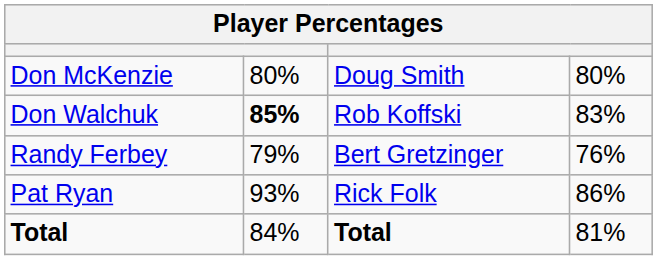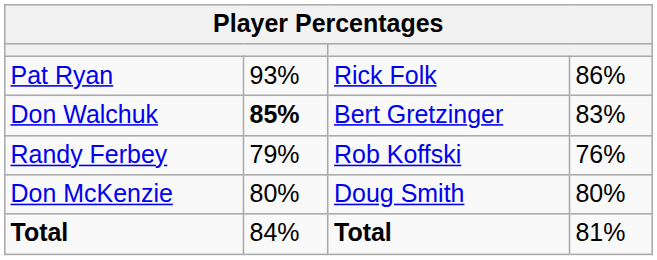 <table class="wikitable">
 <tr>
 <th colspan=4 width=400>Player Percentages</th>
 </tr>
 <tr>
 <th colspan=2 width=200></th>
 <th colspan=2 width=200></th>
 </tr>
 <tr>
-<td><a href='#'>Don McKenzie</a></td>
-<td>80%</td>
-<td><a href='#'>Doug Smith</a></td>
-<td>80%</td>
+<td><a href='#'>Pat Ryan</a></td>
+<td>93%</td>
+<td><a href='#'>Rick Folk</a></td>
+<td>86%</td>
 </tr>
 <tr>
 <td><a href='#'>Don Walchuk</a></td>
 <td><strong>85%</strong></td>
-<td><a href='#'>Rob Koffski</a></td>
+<td><a href='#'>Bert Gretzinger</a></td>
 <td>83%</td>
 </tr>
 <tr>
 <td><a href='#'>Randy Ferbey</a></td>
 <td>79%</td>
-<td><a href='#'>Bert Gretzinger</a></td>
+<td><a href='#'>Rob Koffski</a></td>
 <td>76%</td>
 </tr>
 <tr>
-<td><a href='#'>Pat Ryan</a></td>
-<td>93%</td>
-<td><a href='#'>Rick Folk</a></td>
-<td>86%</td>
+<td><a href='#'>Don McKenzie</a></td>
+<td>80%</td>
+<td><a href='#'>Doug Smith</a></td>
+<td>80%</td>
 </tr>
 <tr>
 <td><strong>Total</strong></td>
 <td>84%</td>
 <td><strong>Total</strong></td>
 <td>81%</td>
 </tr>
 </table>
